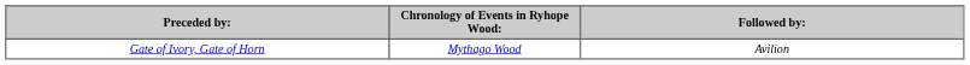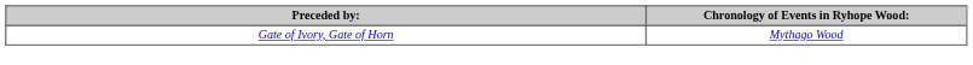 <table border=1  cellpadding=3 cellspacing=0 align=center>
 <tr --- bgcolor="#cccccc">
 <th width="40%">Preceded by:</th>
 <th width="20%">Chronology of Events in Ryhope Wood:<br></th>
-<th width="40%">Followed by:</th>
 </tr>
 <tr ---- align="center">
 <td><em><a href='#'>Gate of Ivory, Gate of Horn</a></em></td>
 <td><em><a href='#'>Mythago Wood</a></em></td>
-<td><em>Avilion</em></td>
 </tr>
 </table>
